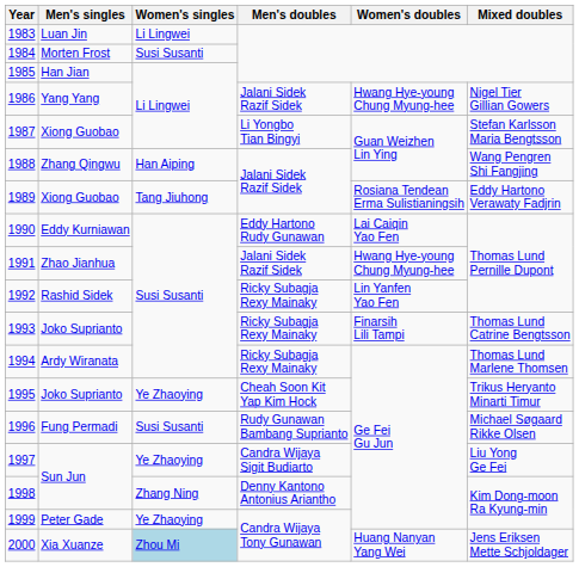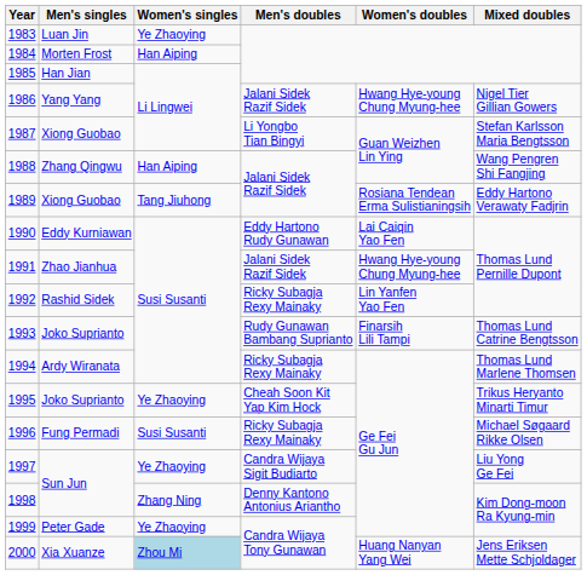 <table class=wikitable style="font-size:90%;">
 <tr>
 <th>Year</th>
 <th>Men's singles</th>
 <th>Women's singles</th>
 <th>Men's doubles</th>
 <th>Women's doubles</th>
 <th>Mixed doubles</th>
 </tr>
 <tr>
 <td><a href='#'>1983</a></td>
 <td> <a href='#'>Luan Jin</a></td>
-<td> <a href='#'>Li Lingwei</a></td>
+<td> <a href='#'>Ye Zhaoying</a></td>
 <td rowspan=3 colspan=3></td>
 </tr>
 <tr>
 <td><a href='#'>1984</a></td>
 <td> <a href='#'>Morten Frost</a></td>
-<td> <a href='#'>Susi Susanti</a></td>
+<td> <a href='#'>Han Aiping</a></td>
 </tr>
 <tr>
 <td><a href='#'>1985</a></td>
 <td> <a href='#'>Han Jian</a></td>
 <td rowspan=3> <a href='#'>Li Lingwei</a></td>
 </tr>
 <tr>
 <td><a href='#'>1986</a></td>
 <td> <a href='#'>Yang Yang</a></td>
 <td> <a href='#'>Jalani Sidek</a> <br>  <a href='#'>Razif Sidek</a></td>
 <td> <a href='#'>Hwang Hye-young</a> <br>  <a href='#'>Chung Myung-hee</a></td>
 <td> <a href='#'>Nigel Tier</a> <br>  <a href='#'>Gillian Gowers</a></td>
 </tr>
 <tr>
 <td><a href='#'>1987</a></td>
 <td> <a href='#'>Xiong Guobao</a></td>
 <td> <a href='#'>Li Yongbo</a> <br>  <a href='#'>Tian Bingyi</a></td>
 <td rowspan=2> <a href='#'>Guan Weizhen</a> <br>  <a href='#'>Lin Ying</a></td>
 <td> <a href='#'>Stefan Karlsson</a> <br>  <a href='#'>Maria Bengtsson</a></td>
 </tr>
 <tr>
 <td><a href='#'>1988</a></td>
 <td> <a href='#'>Zhang Qingwu</a></td>
 <td> <a href='#'>Han Aiping</a></td>
 <td rowspan=2> <a href='#'>Jalani Sidek</a> <br>  <a href='#'>Razif Sidek</a></td>
 <td> <a href='#'>Wang Pengren</a> <br>  <a href='#'>Shi Fangjing</a></td>
 </tr>
 <tr>
 <td><a href='#'>1989</a></td>
 <td> <a href='#'>Xiong Guobao</a></td>
 <td> <a href='#'>Tang Jiuhong</a></td>
 <td> <a href='#'>Rosiana Tendean</a> <br>  <a href='#'>Erma Sulistianingsih</a></td>
 <td> <a href='#'>Eddy Hartono</a> <br>  <a href='#'>Verawaty Fadjrin</a></td>
 </tr>
 <tr>
 <td><a href='#'>1990</a></td>
 <td> <a href='#'>Eddy Kurniawan</a></td>
 <td rowspan=5> <a href='#'>Susi Susanti</a></td>
 <td> <a href='#'>Eddy Hartono</a> <br>  <a href='#'>Rudy Gunawan</a></td>
 <td> <a href='#'>Lai Caiqin</a> <br>  <a href='#'>Yao Fen</a></td>
 <td rowspan=3> <a href='#'>Thomas Lund</a> <br>  <a href='#'>Pernille Dupont</a></td>
 </tr>
 <tr>
 <td><a href='#'>1991</a></td>
 <td> <a href='#'>Zhao Jianhua</a></td>
 <td> <a href='#'>Jalani Sidek</a> <br>  <a href='#'>Razif Sidek</a></td>
 <td> <a href='#'>Hwang Hye-young</a> <br>  <a href='#'>Chung Myung-hee</a></td>
 </tr>
 <tr>
 <td><a href='#'>1992</a></td>
 <td> <a href='#'>Rashid Sidek</a></td>
 <td> <a href='#'>Ricky Subagja</a> <br>  <a href='#'>Rexy Mainaky</a></td>
 <td> <a href='#'>Lin Yanfen</a> <br>  <a href='#'>Yao Fen</a></td>
 </tr>
 <tr>
 <td><a href='#'>1993</a></td>
 <td> <a href='#'>Joko Suprianto</a></td>
-<td> <a href='#'>Ricky Subagja</a> <br>  <a href='#'>Rexy Mainaky</a></td>
+<td> <a href='#'>Rudy Gunawan</a> <br>  <a href='#'>Bambang Suprianto</a></td>
 <td> <a href='#'>Finarsih</a> <br>  <a href='#'>Lili Tampi</a></td>
 <td> <a href='#'>Thomas Lund</a> <br>  <a href='#'>Catrine Bengtsson</a></td>
 </tr>
 <tr>
 <td><a href='#'>1994</a></td>
 <td> <a href='#'>Ardy Wiranata</a></td>
 <td> <a href='#'>Ricky Subagja</a> <br>  <a href='#'>Rexy Mainaky</a></td>
 <td rowspan=6> <a href='#'>Ge Fei</a> <br>  <a href='#'>Gu Jun</a></td>
 <td> <a href='#'>Thomas Lund</a> <br>  <a href='#'>Marlene Thomsen</a></td>
 </tr>
 <tr>
 <td><a href='#'>1995</a></td>
 <td> <a href='#'>Joko Suprianto</a></td>
 <td> <a href='#'>Ye Zhaoying</a></td>
 <td> <a href='#'>Cheah Soon Kit</a> <br>  <a href='#'>Yap Kim Hock</a></td>
 <td> <a href='#'>Trikus Heryanto</a> <br>  <a href='#'>Minarti Timur</a></td>
 </tr>
 <tr>
 <td><a href='#'>1996</a></td>
 <td> <a href='#'>Fung Permadi</a></td>
 <td> <a href='#'>Susi Susanti</a></td>
-<td> <a href='#'>Rudy Gunawan</a> <br>  <a href='#'>Bambang Suprianto</a></td>
+<td> <a href='#'>Ricky Subagja</a> <br>  <a href='#'>Rexy Mainaky</a></td>
 <td> <a href='#'>Michael Søgaard</a> <br>  <a href='#'>Rikke Olsen</a></td>
 </tr>
 <tr>
 <td><a href='#'>1997</a></td>
 <td rowspan=2> <a href='#'>Sun Jun</a></td>
 <td> <a href='#'>Ye Zhaoying</a></td>
 <td> <a href='#'>Candra Wijaya</a> <br>  <a href='#'>Sigit Budiarto</a></td>
 <td> <a href='#'>Liu Yong</a> <br>  <a href='#'>Ge Fei</a></td>
 </tr>
 <tr>
 <td><a href='#'>1998</a></td>
 <td> <a href='#'>Zhang Ning</a></td>
 <td> <a href='#'>Denny Kantono</a> <br>  <a href='#'>Antonius Ariantho</a></td>
 <td rowspan=2> <a href='#'>Kim Dong-moon</a> <br>  <a href='#'>Ra Kyung-min</a></td>
 </tr>
 <tr>
 <td><a href='#'>1999</a></td>
 <td> <a href='#'>Peter Gade</a></td>
 <td> <a href='#'>Ye Zhaoying</a></td>
 <td rowspan=2> <a href='#'>Candra Wijaya</a> <br>  <a href='#'>Tony Gunawan</a></td>
 </tr>
 <tr>
 <td><a href='#'>2000</a></td>
 <td> <a href='#'>Xia Xuanze</a></td>
 <td style="background: lightblue;"> <a href='#'>Zhou Mi</a></td>
 <td> <a href='#'>Huang Nanyan</a> <br>  <a href='#'>Yang Wei</a></td>
 <td> <a href='#'>Jens Eriksen</a> <br>  <a href='#'>Mette Schjoldager</a></td>
 </tr>
 </table>
